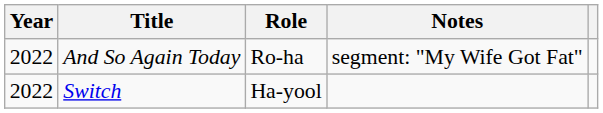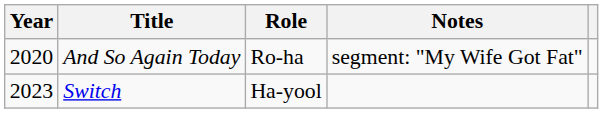 <table class="wikitable">
 <tr>
 <th>Year</th>
 <th>Title</th>
 <th>Role</th>
 <th>Notes</th>
 <th></th>
 </tr>
 <tr>
-<td>2022</td>
+<td>2020</td>
 <td><em>And So Again Today</em></td>
 <td>Ro-ha</td>
 <td>segment: "My Wife Got Fat"</td>
 <td></td>
 </tr>
 <tr>
-<td>2022</td>
+<td>2023</td>
 <td><em><a href='#'>Switch</a></em></td>
 <td>Ha-yool</td>
 <td></td>
 <td></td>
 </tr>
 </table>
